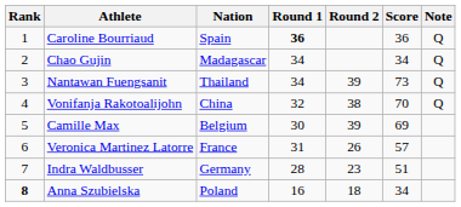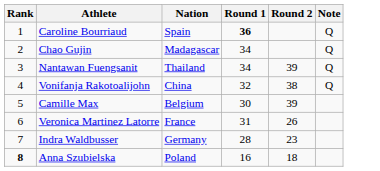 <table class="wikitable sortable" style="text-align:center">
 <tr>
 <th>Rank</th>
 <th>Athlete</th>
 <th>Nation</th>
 <th>Round 1</th>
 <th>Round 2</th>
-<th>Score</th>
 <th>Note</th>
 </tr>
 <tr>
 <td>1</td>
 <td align=left><a href='#'>Caroline Bourriaud</a></td>
 <td align=left> <a href='#'>Spain</a></td>
 <td><strong>36</strong></td>
 <td></td>
-<td>36</td>
 <td>Q</td>
 </tr>
 <tr>
 <td>2</td>
 <td align=left><a href='#'>Chao Gujin</a></td>
 <td align=left> <a href='#'>Madagascar</a></td>
 <td>34</td>
 <td></td>
-<td>34</td>
 <td>Q</td>
 </tr>
 <tr>
 <td>3</td>
 <td align=left><a href='#'>Nantawan Fuengsanit</a></td>
 <td align=left> <a href='#'>Thailand</a></td>
 <td>34</td>
 <td>39</td>
-<td>73</td>
 <td>Q</td>
 </tr>
 <tr>
 <td>4</td>
 <td align=left><a href='#'>Vonifanja Rakotoalijohn</a></td>
 <td align=left> <a href='#'>China</a></td>
 <td>32</td>
 <td>38</td>
-<td>70</td>
 <td>Q</td>
 </tr>
 <tr>
 <td>5</td>
 <td align=left><a href='#'>Camille Max</a></td>
 <td align=left> <a href='#'>Belgium</a></td>
 <td>30</td>
 <td>39</td>
-<td>69</td>
 <td></td>
 </tr>
 <tr>
 <td>6</td>
 <td align=left><a href='#'>Veronica Martinez Latorre</a></td>
 <td align=left> <a href='#'>France</a></td>
 <td>31</td>
 <td>26</td>
-<td>57</td>
 <td></td>
 </tr>
 <tr>
 <td>7</td>
 <td align=left><a href='#'>Indra Waldbusser</a></td>
 <td align=left> <a href='#'>Germany</a></td>
 <td>28</td>
 <td>23</td>
-<td>51</td>
 <td></td>
 </tr>
 <tr>
 <td><strong>8</strong></td>
 <td align=left><a href='#'>Anna Szubielska</a></td>
 <td align=left> <a href='#'>Poland</a></td>
 <td>16</td>
 <td>18</td>
-<td>34</td>
 <td></td>
 </tr>
 </table>
